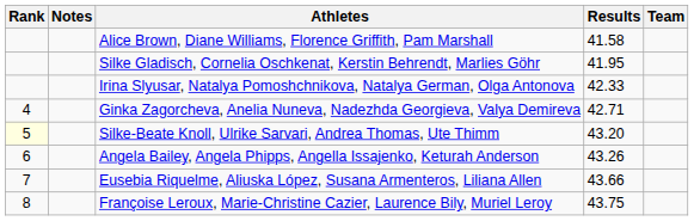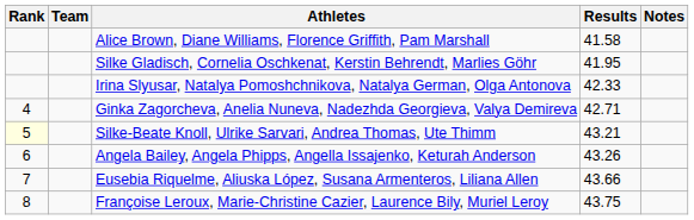 <table class="sortable wikitable">
 <tr>
 <th>Rank</th>
-<th>Notes</th>
+<th>Team</th>
 <th>Athletes</th>
 <th>Results</th>
-<th>Team</th>
+<th>Notes</th>
 </tr>
 <tr>
 <td align="center"></td>
 <td></td>
 <td><a href='#'>Alice Brown</a>, <a href='#'>Diane Williams</a>, <a href='#'>Florence Griffith</a>, <a href='#'>Pam Marshall</a></td>
 <td>41.58</td>
 <td></td>
 </tr>
 <tr>
 <td align="center"></td>
 <td></td>
 <td><a href='#'>Silke Gladisch</a>, <a href='#'>Cornelia Oschkenat</a>, <a href='#'>Kerstin Behrendt</a>, <a href='#'>Marlies Göhr</a></td>
 <td>41.95</td>
 <td></td>
 </tr>
 <tr>
 <td align="center"></td>
 <td></td>
 <td><a href='#'>Irina Slyusar</a>, <a href='#'>Natalya Pomoshchnikova</a>, <a href='#'>Natalya German</a>, <a href='#'>Olga Antonova</a></td>
 <td>42.33</td>
 <td></td>
 </tr>
 <tr>
 <td align="center">4</td>
 <td></td>
 <td><a href='#'>Ginka Zagorcheva</a>, <a href='#'>Anelia Nuneva</a>, <a href='#'>Nadezhda Georgieva</a>, <a href='#'>Valya Demireva</a></td>
 <td>42.71</td>
 <td></td>
 </tr>
 <tr>
 <td align="center" style="background: lightyellow;">5</td>
 <td></td>
 <td><a href='#'>Silke-Beate Knoll</a>, <a href='#'>Ulrike Sarvari</a>, <a href='#'>Andrea Thomas</a>, <a href='#'>Ute Thimm</a></td>
-<td>43.20</td>
+<td>43.21</td>
 <td></td>
 </tr>
 <tr>
 <td align="center">6</td>
 <td></td>
 <td><a href='#'>Angela Bailey</a>, <a href='#'>Angela Phipps</a>, <a href='#'>Angella Issajenko</a>, <a href='#'>Keturah Anderson</a></td>
 <td>43.26</td>
 <td></td>
 </tr>
 <tr>
 <td align="center">7</td>
 <td></td>
 <td><a href='#'>Eusebia Riquelme</a>, <a href='#'>Aliuska López</a>, <a href='#'>Susana Armenteros</a>, <a href='#'>Liliana Allen</a></td>
 <td>43.66</td>
 <td></td>
 </tr>
 <tr>
 <td align="center">8</td>
 <td></td>
 <td><a href='#'>Françoise Leroux</a>, <a href='#'>Marie-Christine Cazier</a>, <a href='#'>Laurence Bily</a>, <a href='#'>Muriel Leroy</a></td>
 <td>43.75</td>
 <td></td>
 </tr>
 </table>
